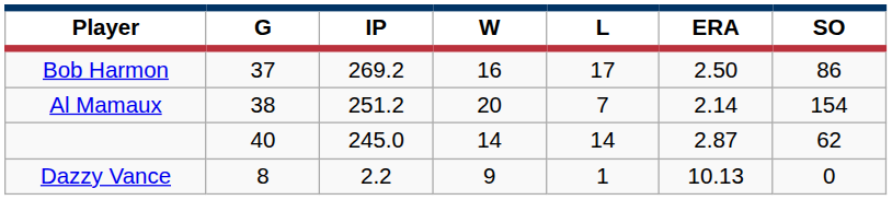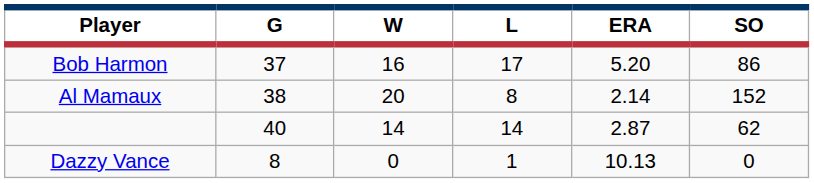 <table class="wikitable sortable">
 <tr>
 <th style="background:#FFFFFF; border-top:#023465 5px solid; border-bottom:#ba313c 5px solid;" width="16%">Player</th>
 <th style="background:#FFFFFF; border-top:#023465 5px solid; border-bottom:#ba313c 5px solid;" width="9%">G</th>
-<th style="background:#FFFFFF; border-top:#023465 5px solid; border-bottom:#ba313c 5px solid;" width="9%">IP</th>
 <th style="background:#FFFFFF; border-top:#023465 5px solid; border-bottom:#ba313c 5px solid;" width="9%">W</th>
 <th style="background:#FFFFFF; border-top:#023465 5px solid; border-bottom:#ba313c 5px solid;" width="9%">L</th>
 <th style="background:#FFFFFF; border-top:#023465 5px solid; border-bottom:#ba313c 5px solid;" width="9%">ERA</th>
 <th style="background:#FFFFFF; border-top:#023465 5px solid; border-bottom:#ba313c 5px solid;" width="9%">SO</th>
 </tr>
 <tr align="center">
 <td><a href='#'>Bob Harmon</a></td>
 <td>37</td>
-<td>269.2</td>
 <td>16</td>
 <td>17</td>
-<td>2.50</td>
+<td>5.20</td>
 <td>86</td>
 </tr>
 <tr align=center>
 <td><a href='#'>Al Mamaux</a></td>
 <td>38</td>
-<td>251.2</td>
 <td>20</td>
-<td>7</td>
+<td>8</td>
 <td>2.14</td>
-<td>154</td>
+<td>152</td>
 </tr>
 <tr align=center>
 <td></td>
 <td>40</td>
-<td>245.0</td>
 <td>14</td>
 <td>14</td>
 <td>2.87</td>
 <td>62</td>
 </tr>
 <tr align="center">
 <td><a href='#'>Dazzy Vance</a></td>
 <td>8</td>
-<td>2.2</td>
-<td>9</td>
+<td>0</td>
 <td>1</td>
 <td>10.13</td>
 <td>0</td>
 </tr>
 </table>
